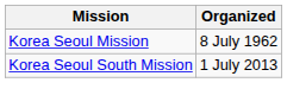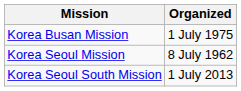 <table class="wikitable sortable">
 <tr>
 <th>Mission</th>
 <th data-sort-type=date>Organized</th>
+</tr>
+<tr>
+<td><a href='#'>Korea Busan Mission</a></td>
+<td>1 July 1975</td>
 </tr>
 <tr>
 <td><a href='#'>Korea Seoul Mission</a></td>
 <td>8 July 1962</td>
 </tr>
 <tr>
 <td><a href='#'>Korea Seoul South Mission</a></td>
 <td>1 July 2013</td>
 </tr>
 </table>
